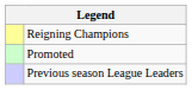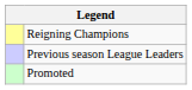 <table class="wikitable" style="font-size: 85%">
 <tr>
 <th colspan=2>Legend</th>
 </tr>
 <tr>
 <td style="background:#ff9; width:15px;"> </td>
 <td>Reigning Champions</td>
 </tr>
 <tr>
+<td style="background:#ccccff; width:15px;"> </td>
+<td>Previous season League Leaders</td>
+</tr>
+<tr>
 <td style="background:#ccffcc; width:15px;"> </td>
 <td>Promoted</td>
 </tr>
-<tr>
-<td style="background:#ccccff; width:15px;"> </td>
-<td>Previous season League Leaders</td>
-</tr>
 </table>
